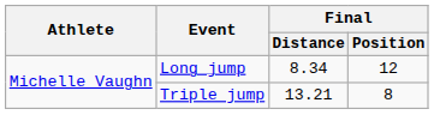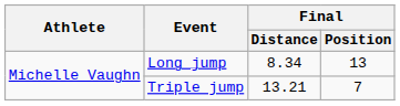 <table class=wikitable style="font-size:90%">
 <tr>
 <th rowspan="2">Athlete</th>
 <th rowspan="2">Event</th>
 <th colspan="2">Final</th>
 </tr>
 <tr style="font-size:95%">
 <th>Distance</th>
 <th>Position</th>
 </tr>
 <tr align=center>
 <td rowspan=2 align=left><a href='#'>Michelle Vaughn</a></td>
 <td align=left><a href='#'>Long jump</a></td>
 <td>8.34</td>
-<td>12</td>
+<td>13</td>
 </tr>
 <tr align=center>
 <td align=left><a href='#'>Triple jump</a></td>
 <td>13.21</td>
-<td>8</td>
+<td>7</td>
 </tr>
 </table>
